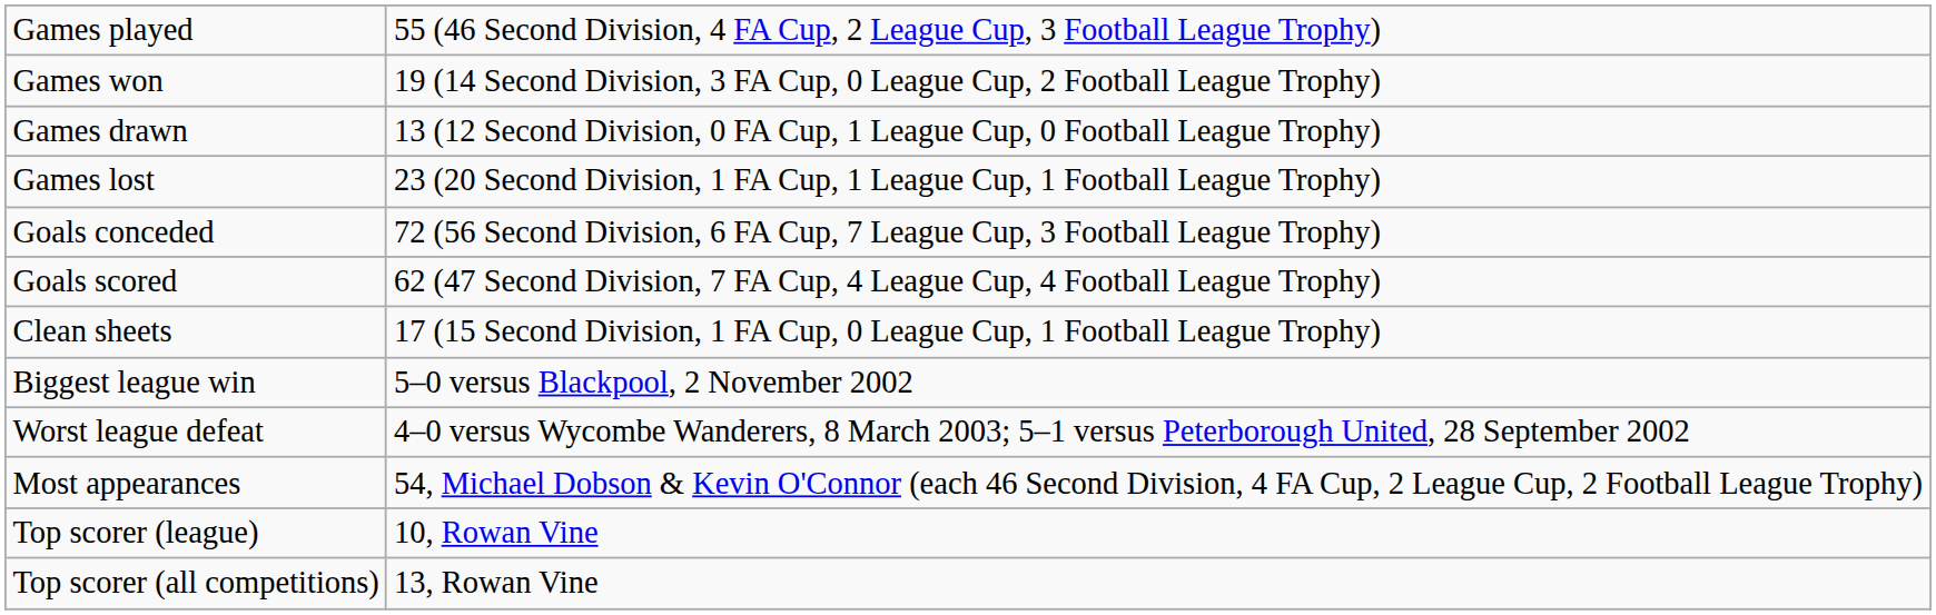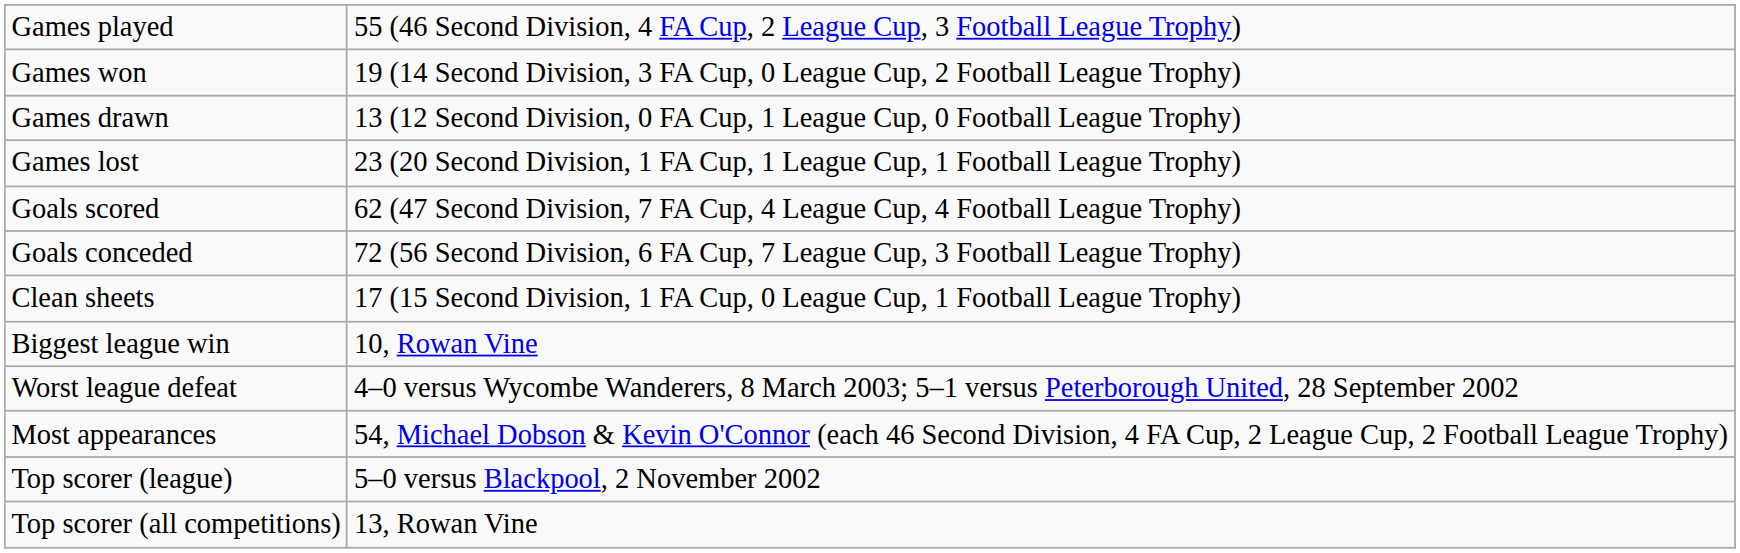 <table class="wikitable">
 <tr>
 <td>Games played</td>
 <td>55 (46 Second Division, 4 <a href='#'>FA Cup</a>, 2 <a href='#'>League Cup</a>, 3 <a href='#'>Football League Trophy</a>)</td>
 </tr>
 <tr>
 <td>Games won</td>
 <td>19 (14 Second Division, 3 FA Cup, 0 League Cup, 2 Football League Trophy)</td>
 </tr>
 <tr>
 <td>Games drawn</td>
 <td>13 (12 Second Division, 0 FA Cup, 1 League Cup, 0 Football League Trophy)</td>
 </tr>
 <tr>
 <td>Games lost</td>
 <td>23 (20 Second Division, 1 FA Cup, 1 League Cup, 1 Football League Trophy)</td>
 </tr>
 <tr>
+<td>Goals scored</td>
+<td>62 (47 Second Division, 7 FA Cup, 4 League Cup, 4 Football League Trophy)</td>
+</tr>
+<tr>
 <td>Goals conceded</td>
 <td>72 (56 Second Division, 6 FA Cup, 7 League Cup, 3 Football League Trophy)</td>
-</tr>
-<tr>
-<td>Goals scored</td>
-<td>62 (47 Second Division, 7 FA Cup, 4 League Cup, 4 Football League Trophy)</td>
 </tr>
 <tr>
 <td>Clean sheets</td>
 <td>17 (15 Second Division, 1 FA Cup, 0 League Cup, 1 Football League Trophy)</td>
 </tr>
 <tr>
 <td>Biggest league win</td>
-<td>5–0 versus <a href='#'>Blackpool</a>, 2 November 2002</td>
+<td>10, <a href='#'>Rowan Vine</a></td>
 </tr>
 <tr>
 <td>Worst league defeat</td>
 <td>4–0 versus Wycombe Wanderers, 8 March 2003; 5–1 versus <a href='#'>Peterborough United</a>, 28 September 2002</td>
 </tr>
 <tr>
 <td>Most appearances</td>
 <td>54, <a href='#'>Michael Dobson</a> & <a href='#'>Kevin O'Connor</a> (each 46 Second Division, 4 FA Cup, 2 League Cup, 2 Football League Trophy)</td>
 </tr>
 <tr>
 <td>Top scorer (league)</td>
-<td>10, <a href='#'>Rowan Vine</a></td>
+<td>5–0 versus <a href='#'>Blackpool</a>, 2 November 2002</td>
 </tr>
 <tr>
 <td>Top scorer (all competitions)</td>
 <td>13, Rowan Vine</td>
 </tr>
 </table>
